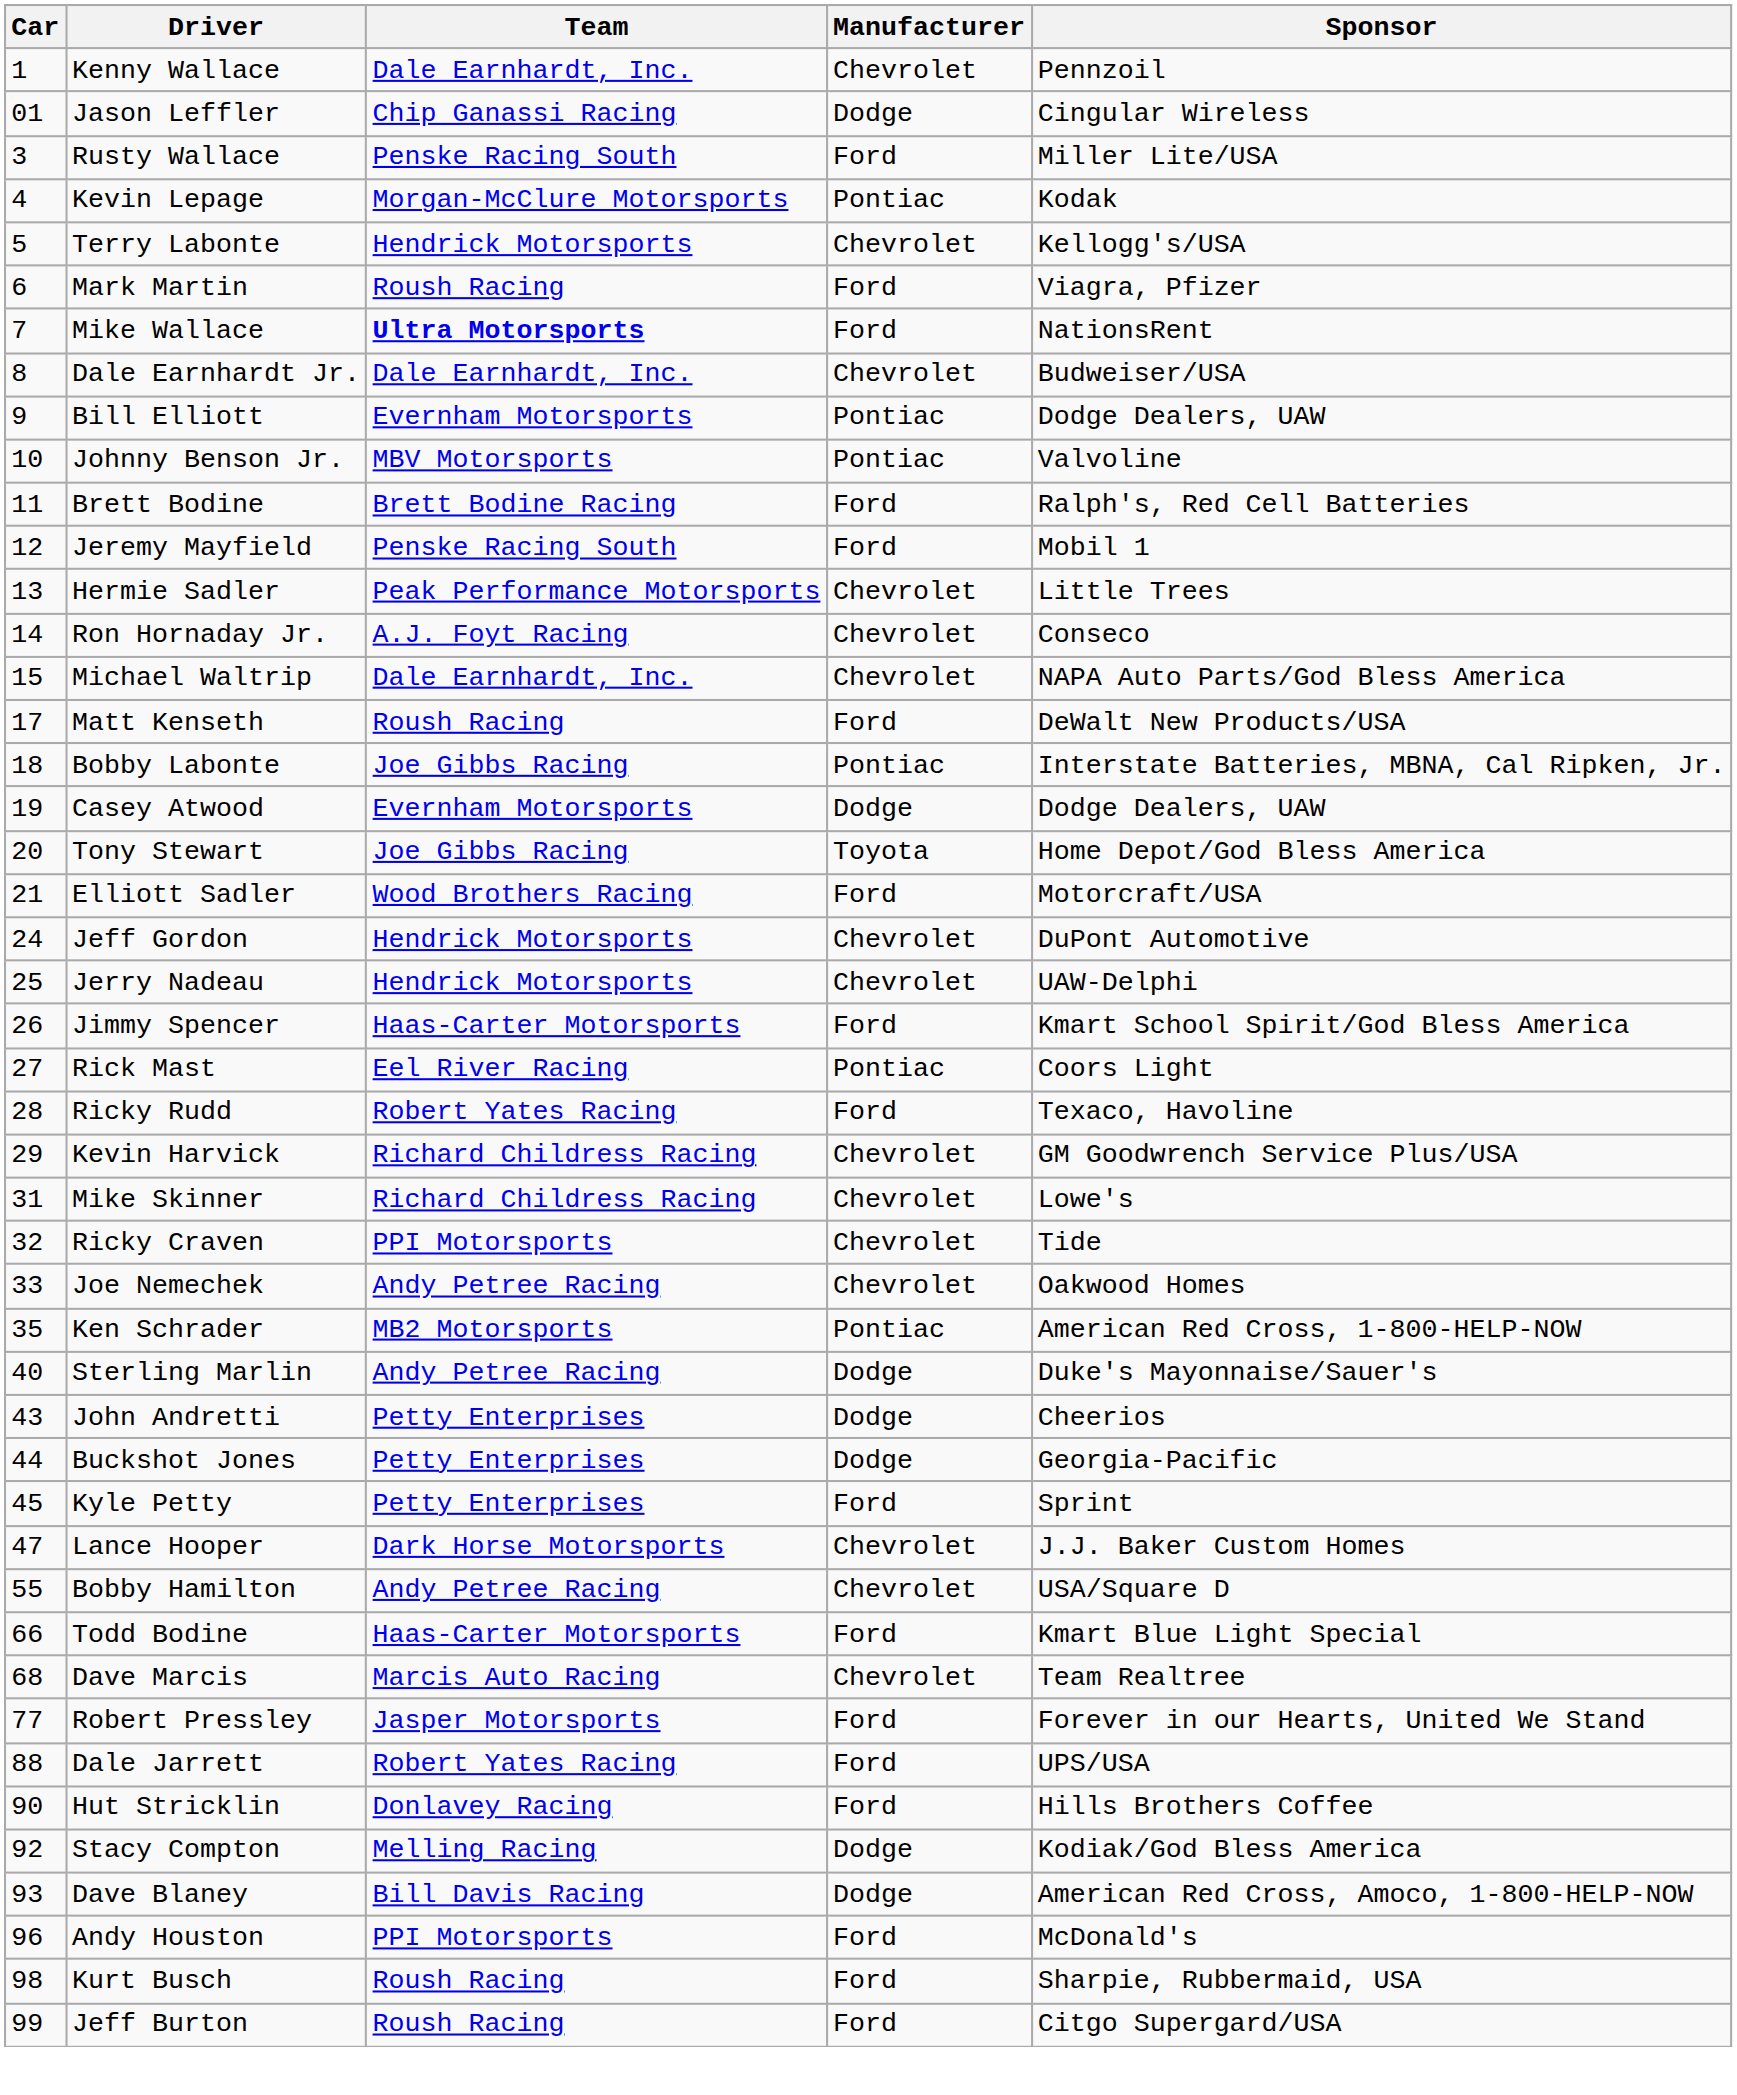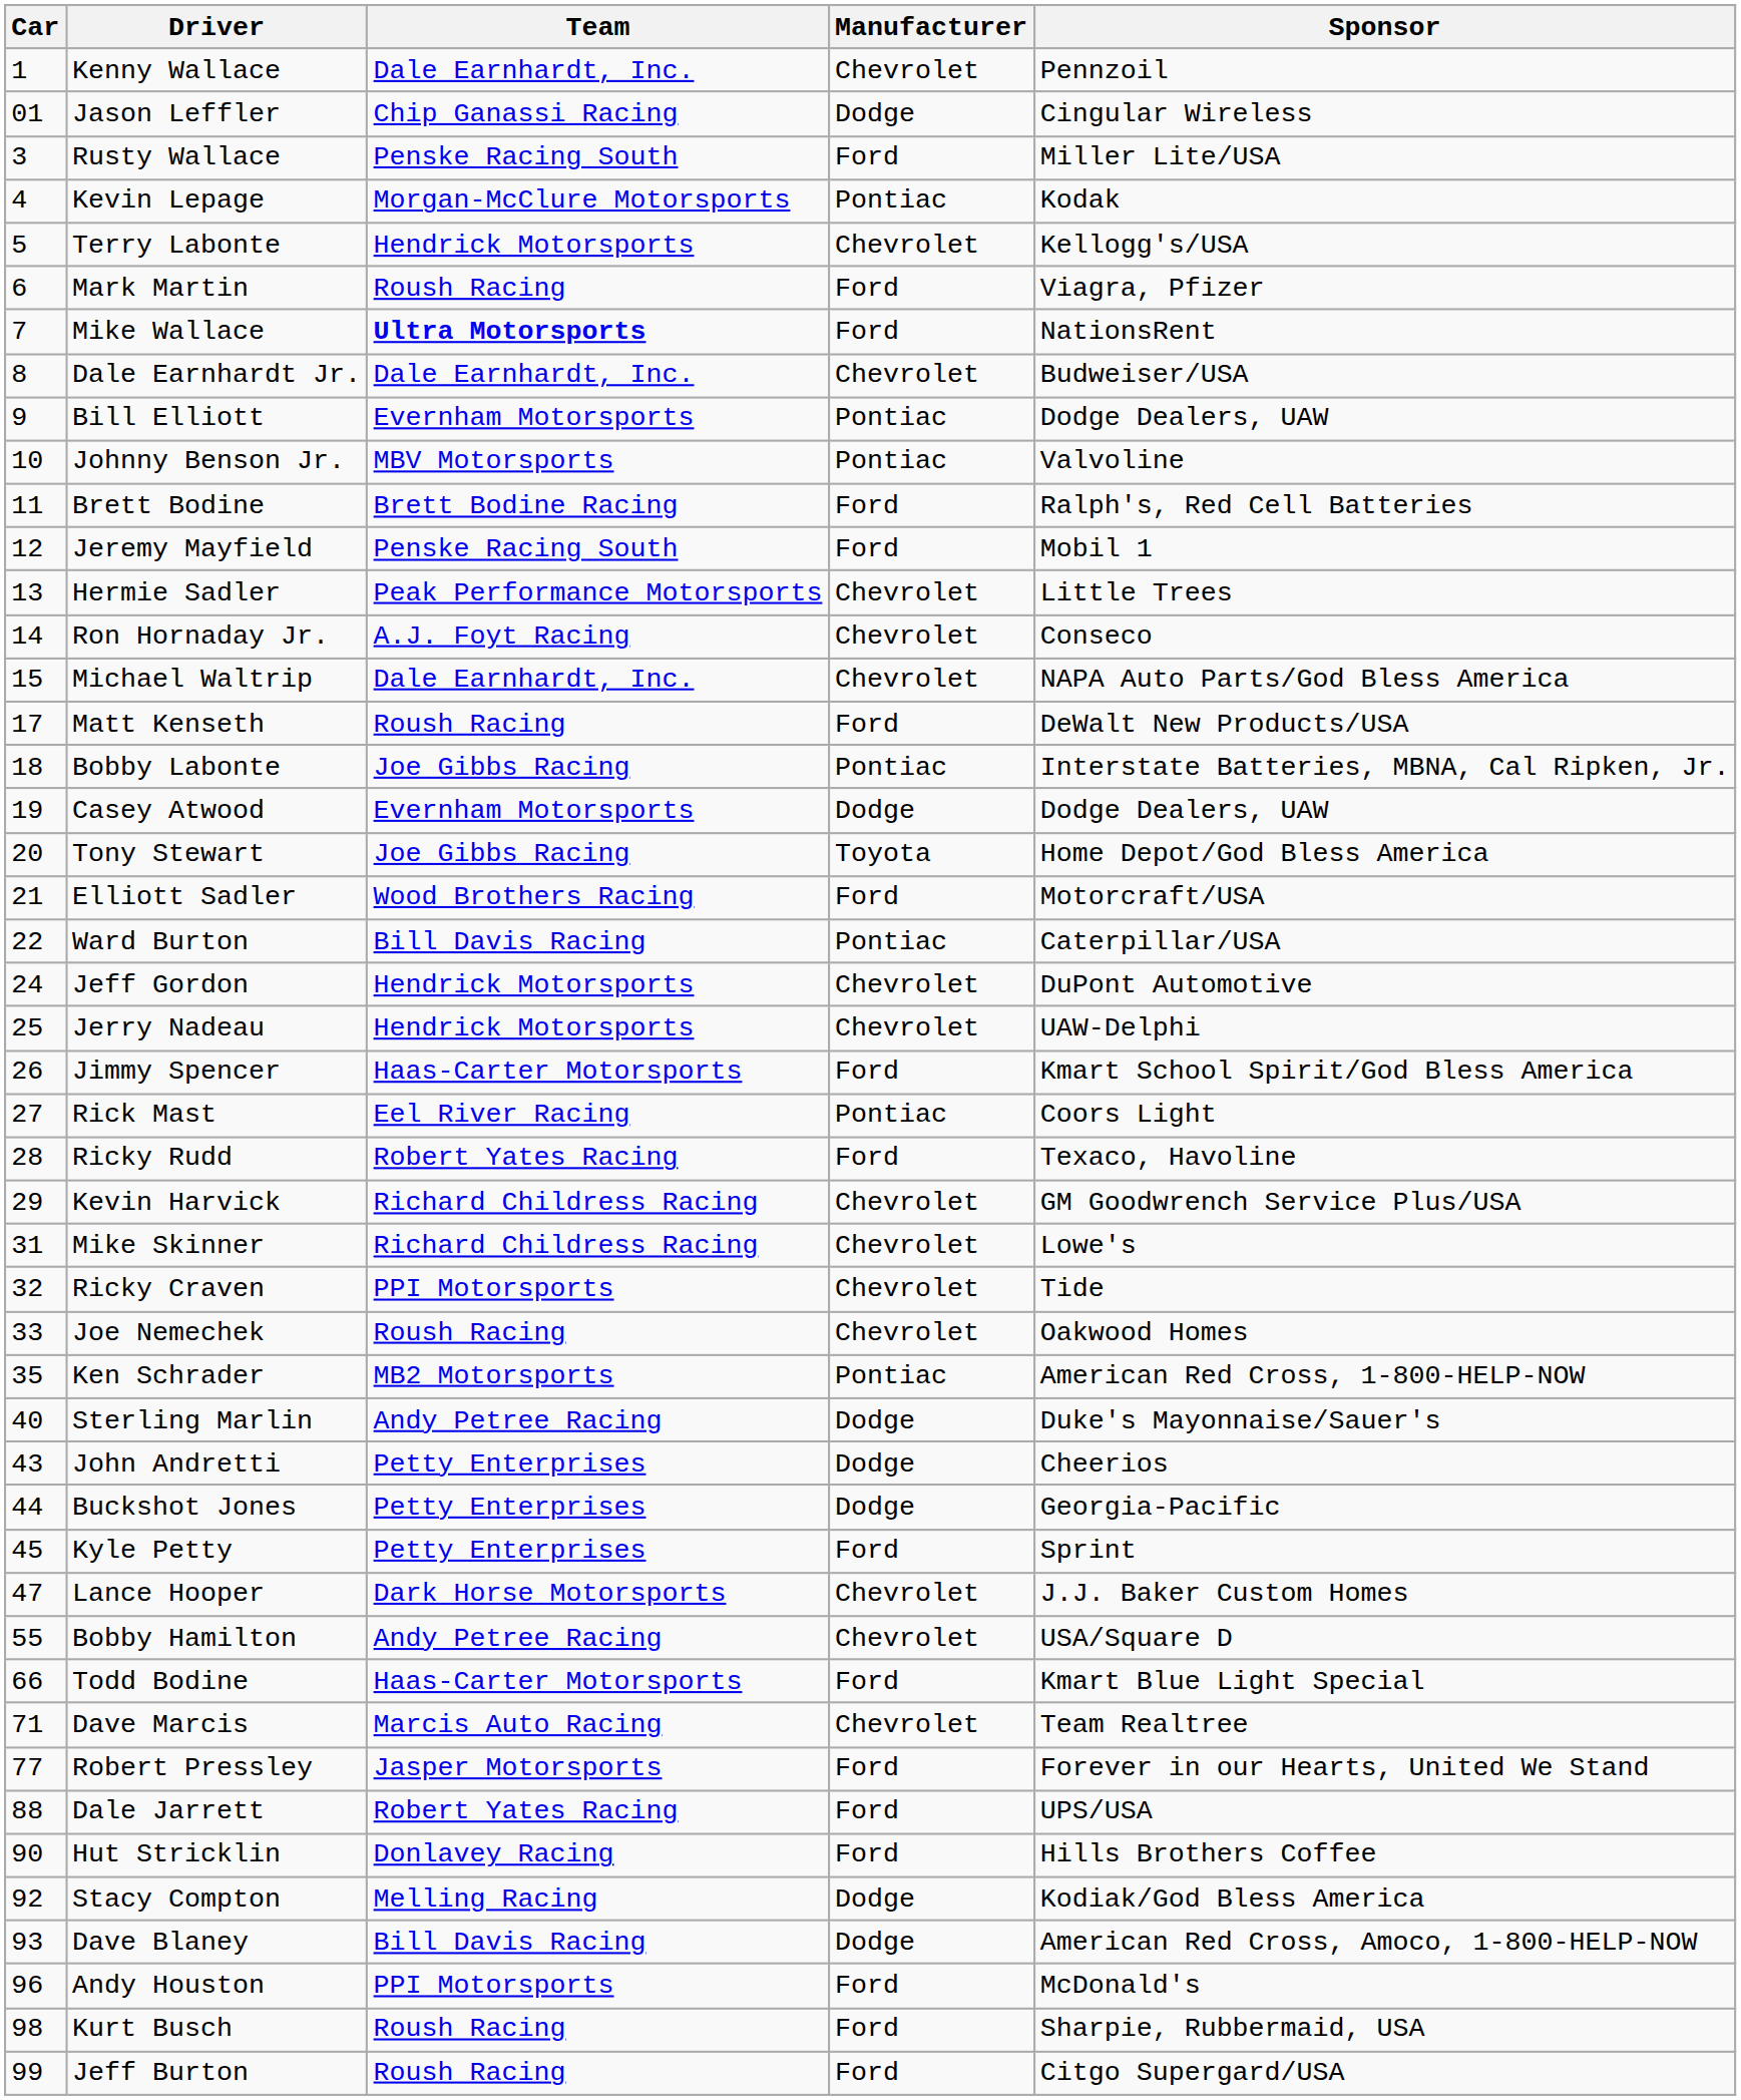 <table class="wikitable">
 <tr>
 <th>Car</th>
 <th>Driver</th>
 <th>Team</th>
 <th>Manufacturer</th>
 <th>Sponsor</th>
 </tr>
 <tr>
 <td>1</td>
 <td>Kenny Wallace</td>
 <td><a href='#'>Dale Earnhardt, Inc.</a></td>
 <td>Chevrolet</td>
 <td>Pennzoil</td>
 </tr>
 <tr>
 <td>01</td>
 <td>Jason Leffler</td>
 <td><a href='#'>Chip Ganassi Racing</a></td>
 <td>Dodge</td>
 <td>Cingular Wireless</td>
 </tr>
 <tr>
 <td>3</td>
 <td>Rusty Wallace</td>
 <td><a href='#'>Penske Racing South</a></td>
 <td>Ford</td>
 <td>Miller Lite/USA</td>
 </tr>
 <tr>
 <td>4</td>
 <td>Kevin Lepage</td>
 <td><a href='#'>Morgan-McClure Motorsports</a></td>
 <td>Pontiac</td>
 <td>Kodak</td>
 </tr>
 <tr>
 <td>5</td>
 <td>Terry Labonte</td>
 <td><a href='#'>Hendrick Motorsports</a></td>
 <td>Chevrolet</td>
 <td>Kellogg's/USA</td>
 </tr>
 <tr>
 <td>6</td>
 <td>Mark Martin</td>
 <td><a href='#'>Roush Racing</a></td>
 <td>Ford</td>
 <td>Viagra, Pfizer</td>
 </tr>
 <tr>
 <td>7</td>
 <td>Mike Wallace</td>
 <td><strong><a href='#'>Ultra Motorsports</a></strong></td>
 <td>Ford</td>
 <td>NationsRent</td>
 </tr>
 <tr>
 <td>8</td>
 <td>Dale Earnhardt Jr.</td>
 <td><a href='#'>Dale Earnhardt, Inc.</a></td>
 <td>Chevrolet</td>
 <td>Budweiser/USA</td>
 </tr>
 <tr>
 <td>9</td>
 <td>Bill Elliott</td>
 <td><a href='#'>Evernham Motorsports</a></td>
 <td>Pontiac</td>
 <td>Dodge Dealers, UAW</td>
 </tr>
 <tr>
 <td>10</td>
 <td>Johnny Benson Jr.</td>
 <td><a href='#'>MBV Motorsports</a></td>
 <td>Pontiac</td>
 <td>Valvoline</td>
 </tr>
 <tr>
 <td>11</td>
 <td>Brett Bodine</td>
 <td><a href='#'>Brett Bodine Racing</a></td>
 <td>Ford</td>
 <td>Ralph's, Red Cell Batteries</td>
 </tr>
 <tr>
 <td>12</td>
 <td>Jeremy Mayfield</td>
 <td><a href='#'>Penske Racing South</a></td>
 <td>Ford</td>
 <td>Mobil 1</td>
 </tr>
 <tr>
 <td>13</td>
 <td>Hermie Sadler</td>
 <td><a href='#'>Peak Performance Motorsports</a></td>
 <td>Chevrolet</td>
 <td>Little Trees</td>
 </tr>
 <tr>
 <td>14</td>
 <td>Ron Hornaday Jr.</td>
 <td><a href='#'>A.J. Foyt Racing</a></td>
 <td>Chevrolet</td>
 <td>Conseco</td>
 </tr>
 <tr>
 <td>15</td>
 <td>Michael Waltrip</td>
 <td><a href='#'>Dale Earnhardt, Inc.</a></td>
 <td>Chevrolet</td>
 <td>NAPA Auto Parts/God Bless America</td>
 </tr>
 <tr>
 <td>17</td>
 <td>Matt Kenseth</td>
 <td><a href='#'>Roush Racing</a></td>
 <td>Ford</td>
 <td>DeWalt New Products/USA</td>
 </tr>
 <tr>
 <td>18</td>
 <td>Bobby Labonte</td>
 <td><a href='#'>Joe Gibbs Racing</a></td>
 <td>Pontiac</td>
 <td>Interstate Batteries, MBNA, Cal Ripken, Jr.</td>
 </tr>
 <tr>
 <td>19</td>
 <td>Casey Atwood</td>
 <td><a href='#'>Evernham Motorsports</a></td>
 <td>Dodge</td>
 <td>Dodge Dealers, UAW</td>
 </tr>
 <tr>
 <td>20</td>
 <td>Tony Stewart</td>
 <td><a href='#'>Joe Gibbs Racing</a></td>
 <td>Toyota</td>
 <td>Home Depot/God Bless America</td>
 </tr>
 <tr>
 <td>21</td>
 <td>Elliott Sadler</td>
 <td><a href='#'>Wood Brothers Racing</a></td>
 <td>Ford</td>
 <td>Motorcraft/USA</td>
 </tr>
 <tr>
+<td>22</td>
+<td>Ward Burton</td>
+<td><a href='#'>Bill Davis Racing</a></td>
+<td>Pontiac</td>
+<td>Caterpillar/USA</td>
+</tr>
+<tr>
 <td>24</td>
 <td>Jeff Gordon</td>
 <td><a href='#'>Hendrick Motorsports</a></td>
 <td>Chevrolet</td>
 <td>DuPont Automotive</td>
 </tr>
 <tr>
 <td>25</td>
 <td>Jerry Nadeau</td>
 <td><a href='#'>Hendrick Motorsports</a></td>
 <td>Chevrolet</td>
 <td>UAW-Delphi</td>
 </tr>
 <tr>
 <td>26</td>
 <td>Jimmy Spencer</td>
 <td><a href='#'>Haas-Carter Motorsports</a></td>
 <td>Ford</td>
 <td>Kmart School Spirit/God Bless America</td>
 </tr>
 <tr>
 <td>27</td>
 <td>Rick Mast</td>
 <td><a href='#'>Eel River Racing</a></td>
 <td>Pontiac</td>
 <td>Coors Light</td>
 </tr>
 <tr>
 <td>28</td>
 <td>Ricky Rudd</td>
 <td><a href='#'>Robert Yates Racing</a></td>
 <td>Ford</td>
 <td>Texaco, Havoline</td>
 </tr>
 <tr>
 <td>29</td>
 <td>Kevin Harvick</td>
 <td><a href='#'>Richard Childress Racing</a></td>
 <td>Chevrolet</td>
 <td>GM Goodwrench Service Plus/USA</td>
 </tr>
 <tr>
 <td>31</td>
 <td>Mike Skinner</td>
 <td><a href='#'>Richard Childress Racing</a></td>
 <td>Chevrolet</td>
 <td>Lowe's</td>
 </tr>
 <tr>
 <td>32</td>
 <td>Ricky Craven</td>
 <td><a href='#'>PPI Motorsports</a></td>
 <td>Chevrolet</td>
 <td>Tide</td>
 </tr>
 <tr>
 <td>33</td>
 <td>Joe Nemechek</td>
-<td><a href='#'>Andy Petree Racing</a></td>
+<td><a href='#'>Roush Racing</a></td>
 <td>Chevrolet</td>
 <td>Oakwood Homes</td>
 </tr>
 <tr>
 <td>35</td>
 <td>Ken Schrader</td>
 <td><a href='#'>MB2 Motorsports</a></td>
 <td>Pontiac</td>
 <td>American Red Cross, 1-800-HELP-NOW</td>
 </tr>
 <tr>
 <td>40</td>
 <td>Sterling Marlin</td>
 <td><a href='#'>Andy Petree Racing</a></td>
 <td>Dodge</td>
 <td>Duke's Mayonnaise/Sauer's</td>
 </tr>
 <tr>
 <td>43</td>
 <td>John Andretti</td>
 <td><a href='#'>Petty Enterprises</a></td>
 <td>Dodge</td>
 <td>Cheerios</td>
 </tr>
 <tr>
 <td>44</td>
 <td>Buckshot Jones</td>
 <td><a href='#'>Petty Enterprises</a></td>
 <td>Dodge</td>
 <td>Georgia-Pacific</td>
 </tr>
 <tr>
 <td>45</td>
 <td>Kyle Petty</td>
 <td><a href='#'>Petty Enterprises</a></td>
 <td>Ford</td>
 <td>Sprint</td>
 </tr>
 <tr>
 <td>47</td>
 <td>Lance Hooper</td>
 <td><a href='#'>Dark Horse Motorsports</a></td>
 <td>Chevrolet</td>
 <td>J.J. Baker Custom Homes</td>
 </tr>
 <tr>
 <td>55</td>
 <td>Bobby Hamilton</td>
 <td><a href='#'>Andy Petree Racing</a></td>
 <td>Chevrolet</td>
 <td>USA/Square D</td>
 </tr>
 <tr>
 <td>66</td>
 <td>Todd Bodine</td>
 <td><a href='#'>Haas-Carter Motorsports</a></td>
 <td>Ford</td>
 <td>Kmart Blue Light Special</td>
 </tr>
 <tr>
-<td>68</td>
+<td>71</td>
 <td>Dave Marcis</td>
 <td><a href='#'>Marcis Auto Racing</a></td>
 <td>Chevrolet</td>
 <td>Team Realtree</td>
 </tr>
 <tr>
 <td>77</td>
 <td>Robert Pressley</td>
 <td><a href='#'>Jasper Motorsports</a></td>
 <td>Ford</td>
 <td>Forever in our Hearts, United We Stand</td>
 </tr>
 <tr>
 <td>88</td>
 <td>Dale Jarrett</td>
 <td><a href='#'>Robert Yates Racing</a></td>
 <td>Ford</td>
 <td>UPS/USA</td>
 </tr>
 <tr>
 <td>90</td>
 <td>Hut Stricklin</td>
 <td><a href='#'>Donlavey Racing</a></td>
 <td>Ford</td>
 <td>Hills Brothers Coffee</td>
 </tr>
 <tr>
 <td>92</td>
 <td>Stacy Compton</td>
 <td><a href='#'>Melling Racing</a></td>
 <td>Dodge</td>
 <td>Kodiak/God Bless America</td>
 </tr>
 <tr>
 <td>93</td>
 <td>Dave Blaney</td>
 <td><a href='#'>Bill Davis Racing</a></td>
 <td>Dodge</td>
 <td>American Red Cross, Amoco, 1-800-HELP-NOW</td>
 </tr>
 <tr>
 <td>96</td>
 <td>Andy Houston</td>
 <td><a href='#'>PPI Motorsports</a></td>
 <td>Ford</td>
 <td>McDonald's</td>
 </tr>
 <tr>
 <td>98</td>
 <td>Kurt Busch</td>
 <td><a href='#'>Roush Racing</a></td>
 <td>Ford</td>
 <td>Sharpie, Rubbermaid, USA</td>
 </tr>
 <tr>
 <td>99</td>
 <td>Jeff Burton</td>
 <td><a href='#'>Roush Racing</a></td>
 <td>Ford</td>
 <td>Citgo Supergard/USA</td>
 </tr>
 </table>
